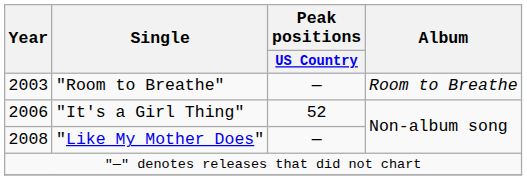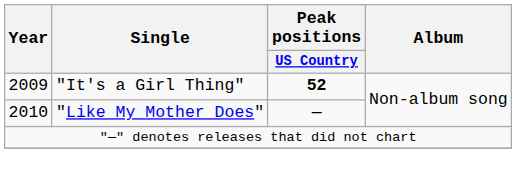 <table class="wikitable" style="text-align:center;">
 <tr>
 <th rowspan="2">Year</th>
 <th rowspan="2">Single</th>
 <th colspan="1">Peak positions</th>
 <th rowspan="2">Album</th>
 </tr>
 <tr style="font-size:smaller;">
 <th width="50"><a href='#'>US Country</a></th>
 </tr>
 <tr>
-<td>2003</td>
-<td align="left">"Room to Breathe"</td>
-<td>—</td>
-<td align="left"><em>Room to Breathe</em></td>
-</tr>
-<tr>
-<td>2006</td>
+<td>2009</td>
 <td align="left">"It's a Girl Thing"</td>
-<td>52</td>
+<td><strong>52</strong></td>
 <td rowspan=2 align="left">Non-album song</td>
 </tr>
 <tr>
-<td>2008</td>
+<td>2010</td>
 <td align="left">"<a href='#'>Like My Mother Does</a>"</td>
 <td>—</td>
 </tr>
 <tr>
 <td colspan="4" style="font-size:8pt">"—" denotes releases that did not chart</td>
 </tr>
 <tr>
 </tr>
 </table>
